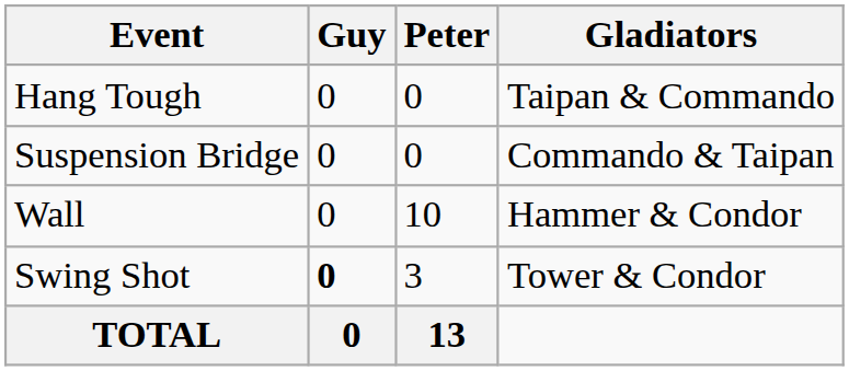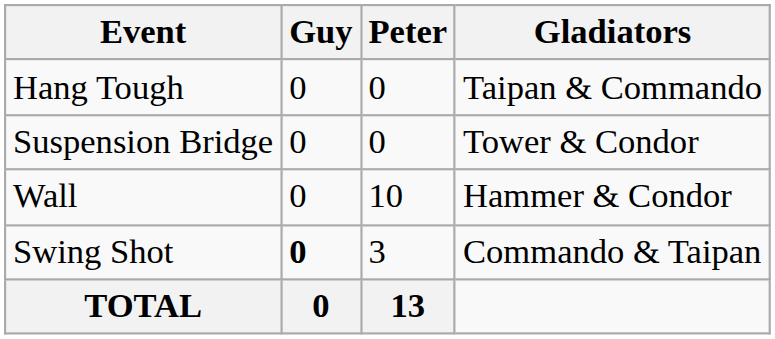 <table class="wikitable">
 <tr>
 <th>Event</th>
 <th>Guy</th>
 <th>Peter</th>
 <th>Gladiators</th>
 </tr>
 <tr>
 <td>Hang Tough</td>
 <td>0</td>
 <td>0</td>
 <td>Taipan & Commando</td>
 </tr>
 <tr>
 <td>Suspension Bridge</td>
 <td>0</td>
 <td>0</td>
-<td>Commando & Taipan</td>
+<td>Tower & Condor</td>
 </tr>
 <tr>
 <td>Wall</td>
 <td>0</td>
 <td>10</td>
 <td>Hammer & Condor</td>
 </tr>
 <tr>
 <td>Swing Shot</td>
 <td><strong>0</strong></td>
 <td>3</td>
-<td>Tower & Condor</td>
+<td>Commando & Taipan</td>
 </tr>
 <tr>
 <th>TOTAL</th>
 <th>0</th>
 <th>13</th>
 </tr>
 </table>
